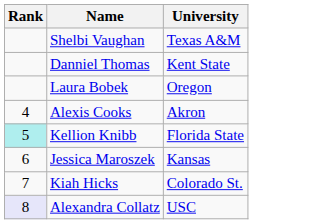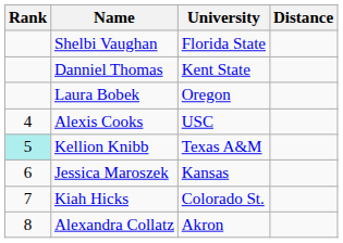 <table class="wikitable sortable" style="text-align:center">
 <tr>
 <th>Rank</th>
 <th>Name</th>
 <th>University</th>
+<th>Distance</th>
 </tr>
 <tr>
 <td></td>
 <td align=left><a href='#'>Shelbi Vaughan</a></td>
-<td align=left><a href='#'>Texas A&M</a></td>
+<td align=left><a href='#'>Florida State</a></td>
+<td></td>
 </tr>
 <tr>
 <td></td>
 <td align=left><a href='#'>Danniel Thomas</a> </td>
 <td align=left><a href='#'>Kent State</a></td>
+<td></td>
 </tr>
 <tr>
 <td></td>
 <td align=left><a href='#'>Laura Bobek</a></td>
 <td align="left"><a href='#'>Oregon</a></td>
+<td></td>
 </tr>
 <tr>
 <td>4</td>
 <td align=left><a href='#'>Alexis Cooks</a></td>
-<td align="left"><a href='#'>Akron</a></td>
+<td align="left"><a href='#'>USC</a></td>
+<td></td>
 </tr>
 <tr>
 <td style="background: paleturquoise;">5</td>
 <td align=left><a href='#'>Kellion Knibb</a> </td>
-<td align=left><a href='#'>Florida State</a></td>
+<td align=left><a href='#'>Texas A&M</a></td>
+<td></td>
 </tr>
 <tr>
 <td>6</td>
 <td align=left><a href='#'>Jessica Maroszek</a></td>
 <td align="left"><a href='#'>Kansas</a></td>
+<td></td>
 </tr>
 <tr>
 <td>7</td>
 <td align=left><a href='#'>Kiah Hicks</a></td>
 <td align="left"><a href='#'>Colorado St.</a></td>
+<td></td>
 </tr>
 <tr>
-<td style="background: lavender;">8</td>
+<td>8</td>
 <td align=left><a href='#'>Alexandra Collatz</a></td>
-<td align="left"><a href='#'>USC</a></td>
+<td align="left"><a href='#'>Akron</a></td>
+<td></td>
 </tr>
 </table>
